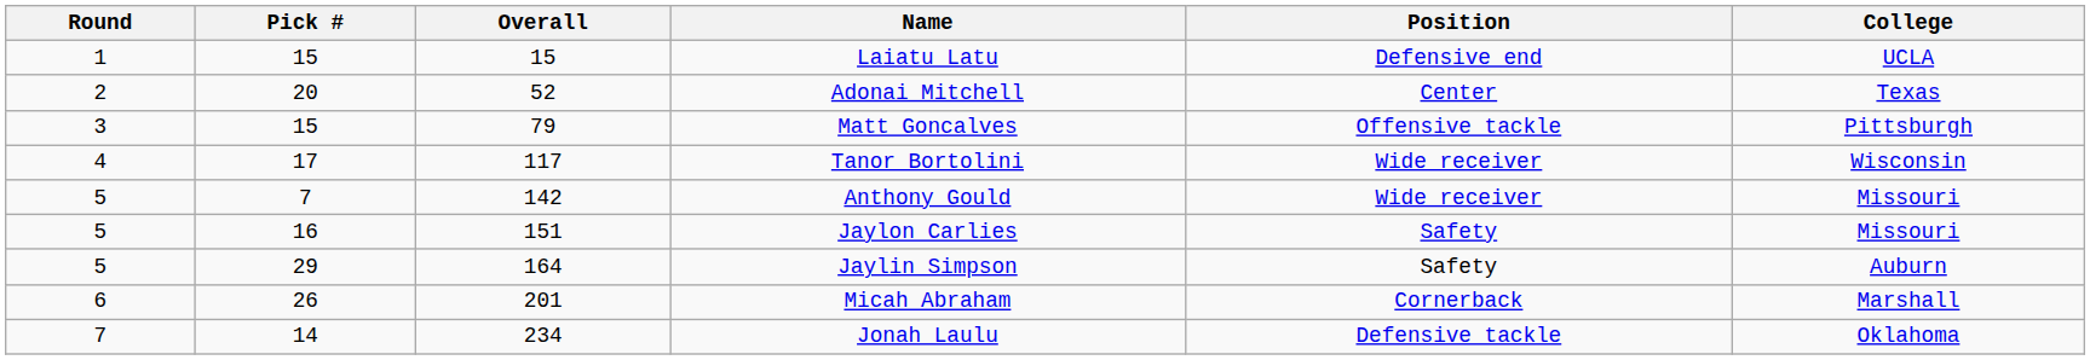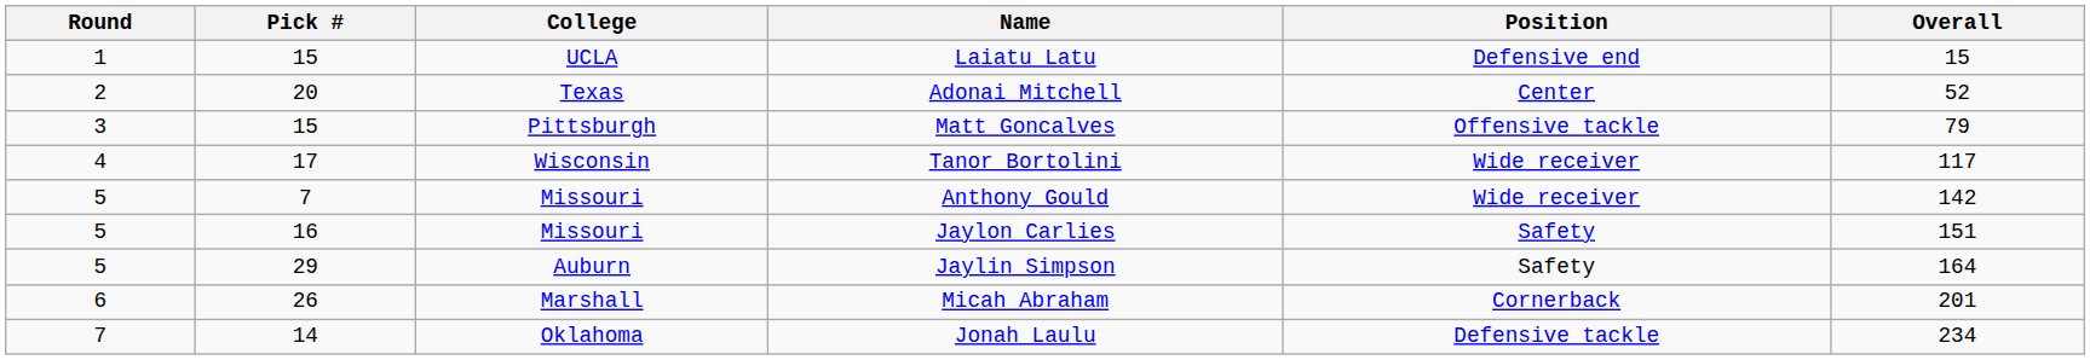 <table class="wikitable sortable sortable" style="width: 100%; text-align:center">
 <tr>
 <th>Round</th>
 <th>Pick #</th>
-<th>Overall</th>
+<th>College</th>
 <th>Name</th>
 <th>Position</th>
-<th>College</th>
+<th>Overall</th>
 </tr>
 <tr>
 <td>1</td>
 <td>15</td>
-<td>15</td>
+<td><a href='#'>UCLA</a></td>
 <td><a href='#'>Laiatu Latu</a></td>
 <td><a href='#'>Defensive end</a></td>
-<td><a href='#'>UCLA</a></td>
+<td>15</td>
 </tr>
 <tr>
 <td>2</td>
 <td>20</td>
-<td>52</td>
+<td><a href='#'>Texas</a></td>
 <td><a href='#'>Adonai Mitchell</a></td>
 <td><a href='#'>Center</a></td>
-<td><a href='#'>Texas</a></td>
+<td>52</td>
 </tr>
 <tr>
 <td>3</td>
 <td>15</td>
-<td>79</td>
+<td><a href='#'>Pittsburgh</a></td>
 <td><a href='#'>Matt Goncalves</a></td>
 <td><a href='#'>Offensive tackle</a></td>
-<td><a href='#'>Pittsburgh</a></td>
+<td>79</td>
 </tr>
 <tr>
 <td>4</td>
 <td>17</td>
-<td>117</td>
+<td><a href='#'>Wisconsin</a></td>
 <td><a href='#'>Tanor Bortolini</a></td>
 <td><a href='#'>Wide receiver</a></td>
-<td><a href='#'>Wisconsin</a></td>
+<td>117</td>
 </tr>
 <tr>
 <td>5</td>
 <td>7</td>
-<td>142</td>
+<td><a href='#'>Missouri</a></td>
 <td><a href='#'>Anthony Gould</a></td>
 <td><a href='#'>Wide receiver</a></td>
-<td><a href='#'>Missouri</a></td>
+<td>142</td>
 </tr>
 <tr>
 <td>5</td>
 <td>16</td>
-<td>151</td>
+<td><a href='#'>Missouri</a></td>
 <td><a href='#'>Jaylon Carlies</a></td>
 <td><a href='#'>Safety</a></td>
-<td><a href='#'>Missouri</a></td>
+<td>151</td>
 </tr>
 <tr>
 <td>5</td>
 <td>29</td>
-<td>164</td>
+<td><a href='#'>Auburn</a></td>
 <td><a href='#'>Jaylin Simpson</a></td>
 <td>Safety</td>
-<td><a href='#'>Auburn</a></td>
+<td>164</td>
 </tr>
 <tr>
 <td>6</td>
 <td>26</td>
-<td>201</td>
+<td><a href='#'>Marshall</a></td>
 <td><a href='#'>Micah Abraham</a></td>
 <td><a href='#'>Cornerback</a></td>
-<td><a href='#'>Marshall</a></td>
+<td>201</td>
 </tr>
 <tr>
 <td>7</td>
 <td>14</td>
-<td>234</td>
+<td><a href='#'>Oklahoma</a></td>
 <td><a href='#'>Jonah Laulu</a></td>
 <td><a href='#'>Defensive tackle</a></td>
-<td><a href='#'>Oklahoma</a></td>
+<td>234</td>
 </tr>
 </table>
